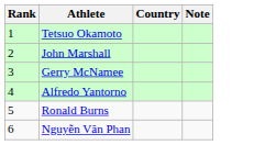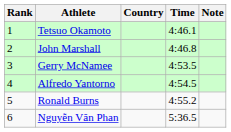 <table class="wikitable sortable">
 <tr>
 <th>Rank</th>
 <th>Athlete</th>
 <th>Country</th>
+<th>Time</th>
 <th>Note</th>
 </tr>
 <tr bgcolor=#CCFFCC>
 <td>1</td>
 <td><a href='#'>Tetsuo Okamoto</a></td>
 <td></td>
+<td>4:46.1</td>
 <td></td>
 </tr>
 <tr bgcolor=#CCFFCC>
 <td>2</td>
 <td><a href='#'>John Marshall</a></td>
 <td></td>
+<td>4:46.8</td>
 <td></td>
 </tr>
 <tr bgcolor=#CCFFCC>
 <td>3</td>
 <td><a href='#'>Gerry McNamee</a></td>
 <td></td>
+<td>4:53.5</td>
 <td></td>
 </tr>
 <tr bgcolor=#CCFFCC>
 <td>4</td>
 <td><a href='#'>Alfredo Yantorno</a></td>
 <td></td>
+<td>4:54.5</td>
 <td></td>
 </tr>
 <tr>
 <td>5</td>
 <td><a href='#'>Ronald Burns</a></td>
 <td></td>
+<td>4:55.2</td>
 <td></td>
 </tr>
 <tr>
 <td>6</td>
 <td><a href='#'>Nguyễn Văn Phan</a></td>
 <td></td>
+<td>5:36.5</td>
 <td></td>
 </tr>
 </table>
